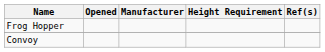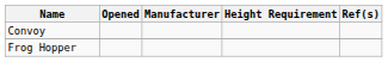 <table class="wikitable sortable">
 <tr>
 <th style="width:25%;">Name</th>
 <th>Opened</th>
 <th>Manufacturer</th>
 <th>Height Requirement</th>
 <th>Ref(s)</th>
 </tr>
 <tr>
-<td>Frog Hopper</td>
+<td>Convoy</td>
 <td></td>
 <td></td>
 <td></td>
 <td></td>
 </tr>
 <tr>
 </tr>
 <tr>
-<td>Convoy</td>
+<td>Frog Hopper</td>
 <td></td>
 <td></td>
 <td></td>
 <td></td>
 </tr>
 </table>
